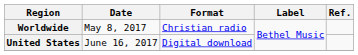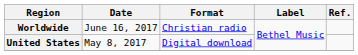 <table class="wikitable plainrowheaders">
 <tr>
 <th scope="col">Region</th>
 <th scope="col">Date</th>
 <th scope="col">Format</th>
 <th scope="col">Label</th>
 <th scope="col">Ref.</th>
 </tr>
 <tr>
 <th scope="row">Worldwide</th>
-<td>May 8, 2017</td>
+<td>June 16, 2017</td>
 <td><a href='#'>Christian radio</a></td>
 <td rowspan="2"><a href='#'>Bethel Music</a></td>
 <td></td>
 </tr>
 <tr>
 <th scope="row">United States</th>
-<td>June 16, 2017</td>
+<td>May 8, 2017</td>
 <td><a href='#'>Digital download</a></td>
 <td></td>
 </tr>
 <tr>
 </tr>
 </table>
